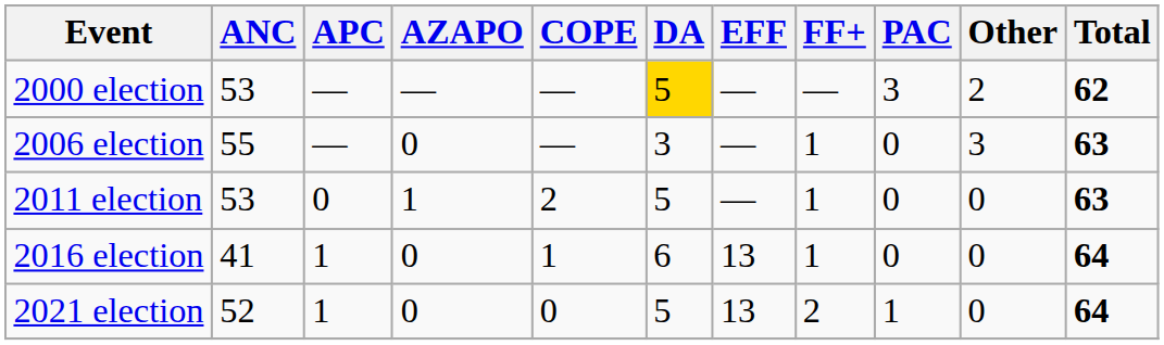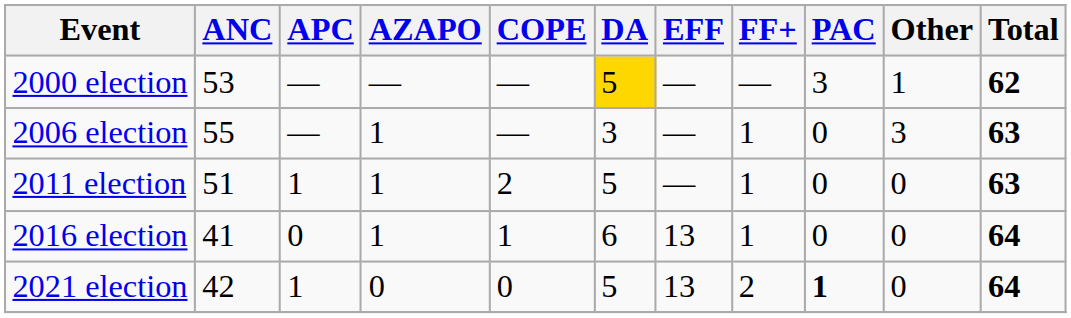 <table class="wikitable">
 <tr>
 <th>Event</th>
 <th><a href='#'>ANC</a></th>
 <th><a href='#'>APC</a></th>
 <th><a href='#'>AZAPO</a></th>
 <th><a href='#'>COPE</a></th>
 <th><a href='#'>DA</a></th>
 <th><a href='#'>EFF</a></th>
 <th><a href='#'>FF+</a></th>
 <th><a href='#'>PAC</a></th>
 <th>Other</th>
 <th>Total</th>
 </tr>
 <tr>
 <td><a href='#'>2000 election</a></td>
 <td>53</td>
 <td>—</td>
 <td>—</td>
 <td>—</td>
 <td style="background: gold;">5</td>
 <td>—</td>
 <td>—</td>
 <td>3</td>
-<td>2</td>
+<td>1</td>
 <td><strong>62</strong></td>
 </tr>
 <tr>
 <td><a href='#'>2006 election</a></td>
 <td>55</td>
 <td>—</td>
-<td>0</td>
+<td>1</td>
 <td>—</td>
 <td>3</td>
 <td>—</td>
 <td>1</td>
 <td>0</td>
 <td>3</td>
 <td><strong>63</strong></td>
 </tr>
 <tr>
 <td><a href='#'>2011 election</a></td>
-<td>53</td>
-<td>0</td>
+<td>51</td>
+<td>1</td>
 <td>1</td>
 <td>2</td>
 <td>5</td>
 <td>—</td>
 <td>1</td>
 <td>0</td>
 <td>0</td>
 <td><strong>63</strong></td>
 </tr>
 <tr>
 <td><a href='#'>2016 election</a></td>
 <td>41</td>
+<td>0</td>
 <td>1</td>
-<td>0</td>
 <td>1</td>
 <td>6</td>
 <td>13</td>
 <td>1</td>
 <td>0</td>
 <td>0</td>
 <td><strong>64</strong></td>
 </tr>
 <tr>
 <td><a href='#'>2021 election</a></td>
-<td>52</td>
+<td>42</td>
 <td>1</td>
 <td>0</td>
 <td>0</td>
 <td>5</td>
 <td>13</td>
 <td>2</td>
-<td>1</td>
+<td><strong>1</strong></td>
 <td>0</td>
 <td><strong>64</strong></td>
 </tr>
 <tr>
 </tr>
 </table>
